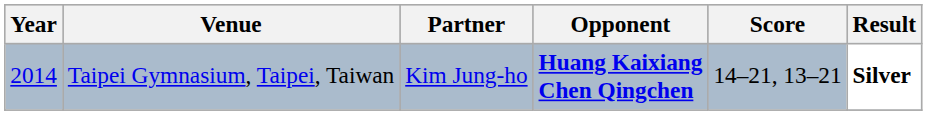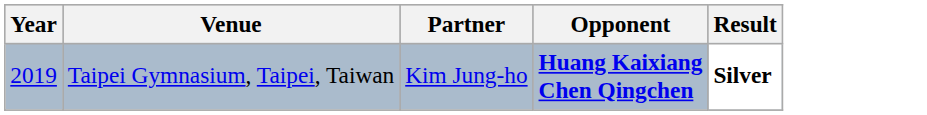 <table class="sortable wikitable" style="font-size: 90%;">
 <tr>
 <th>Year</th>
 <th>Venue</th>
 <th>Partner</th>
 <th>Opponent</th>
-<th>Score</th>
 <th>Result</th>
 </tr>
 <tr style="background:#AABBCC">
-<td align="center"><a href='#'>2014</a></td>
+<td align="center"><a href='#'>2019</a></td>
 <td align="left"><a href='#'>Taipei Gymnasium</a>, <a href='#'>Taipei</a>, Taiwan</td>
 <td align="left"> <a href='#'>Kim Jung-ho</a></td>
 <td align="left"><strong> <a href='#'>Huang Kaixiang</a><br> <a href='#'>Chen Qingchen</a></strong></td>
-<td align="left">14–21, 13–21</td>
 <td style="text-align:left; background:white"> <strong>Silver</strong></td>
 </tr>
 </table>
